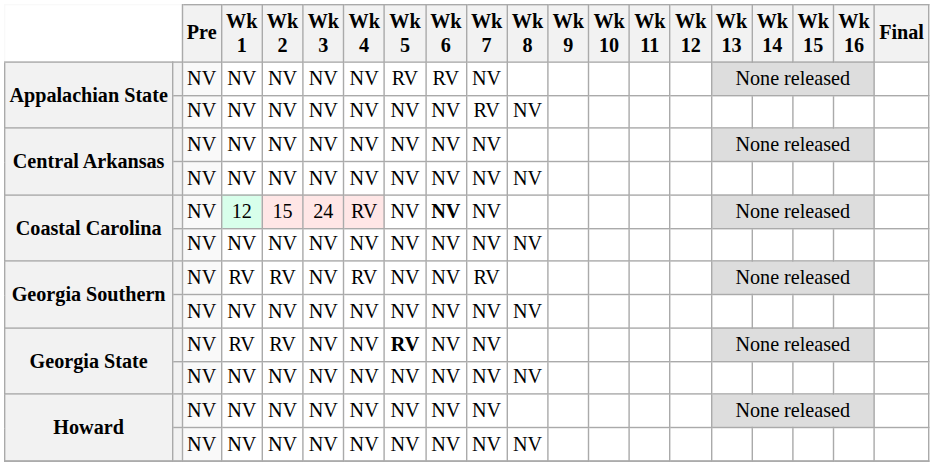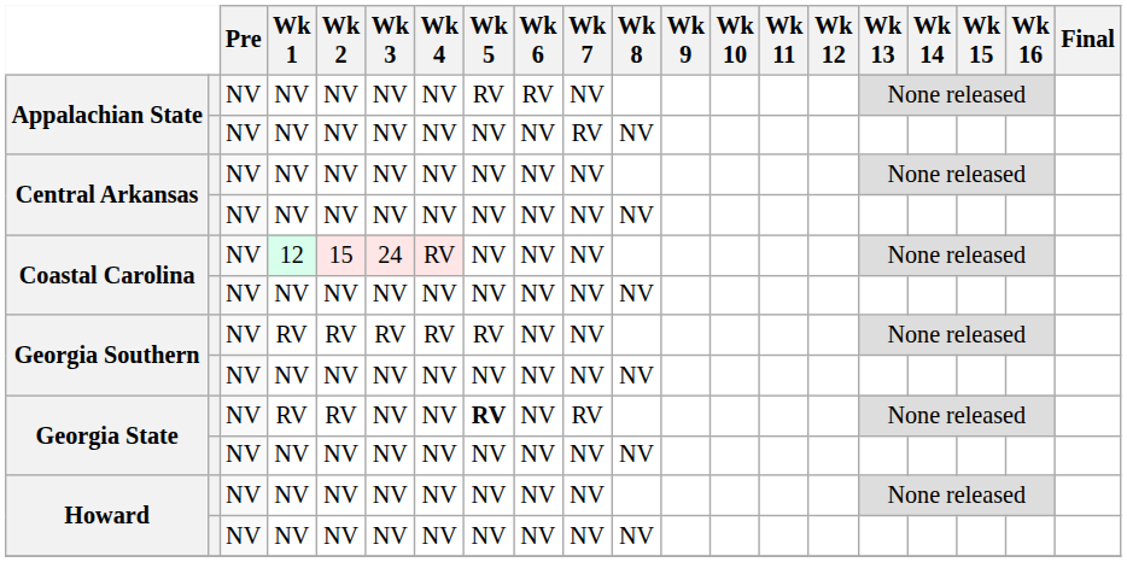 <table class="wikitable" style="white-space:nowrap;font-size:90%;text-align:center;">
 <tr>
 <th colspan=2 style="background:white; border-top-style:hidden; border-left-style:hidden;"> </th>
 <th>Pre</th>
 <th>Wk<br> 1</th>
 <th>Wk<br>2</th>
 <th>Wk<br>3</th>
 <th>Wk<br>4</th>
 <th>Wk<br>5</th>
 <th>Wk<br>6</th>
 <th>Wk<br>7</th>
 <th>Wk<br>8</th>
 <th>Wk<br>9</th>
 <th>Wk<br>10</th>
 <th>Wk<br>11</th>
 <th>Wk<br>12</th>
 <th>Wk<br>13</th>
 <th>Wk<br>14</th>
 <th>Wk<br>15</th>
 <th>Wk<br>16</th>
 <th>Final</th>
 </tr>
 <tr>
 <th rowspan=2 style=>Appalachian State</th>
 <th></th>
 <td>NV</td>
 <td style="background:#FFF;">NV</td>
 <td style="background:#FFF;">NV</td>
 <td style="background:#FFF;">NV</td>
 <td style="background:#FFF;">NV</td>
 <td style="background:#FFF;">RV</td>
 <td style="background:#FFF;">RV</td>
 <td style="background:#FFF;">NV</td>
 <td style="background:#FFF;"></td>
 <td style="background:#FFF;"></td>
 <td style="background:#FFF;"></td>
 <td style="background:#FFF;"></td>
 <td style="background:#FFF;"></td>
 <td colspan="4" style="background:#DDD;">None released</td>
 <td style="background:#FFF;"></td>
 </tr>
 <tr>
 <th></th>
 <td>NV</td>
 <td style="background:#FFF;">NV</td>
 <td style="background:#FFF;">NV</td>
 <td style="background:#FFF;">NV</td>
 <td style="background:#FFF;">NV</td>
 <td style="background:#FFF;">NV</td>
 <td style="background:#FFF;">NV</td>
 <td style="background:#FFF;">RV</td>
 <td style="background:#FFF;">NV</td>
 <td style="background:#FFF;"></td>
 <td style="background:#FFF;"></td>
 <td style="background:#FFF;"></td>
 <td style="background:#FFF;"></td>
 <td style="background:#FFF;"></td>
 <td style="background:#FFF;"></td>
 <td style="background:#FFF;"></td>
 <td style="background:#FFF;"></td>
 <td style="background:#FFF;"></td>
 </tr>
 <tr>
 <th rowspan=2 style=>Central Arkansas</th>
 <th></th>
 <td>NV</td>
 <td style="background:#FFF;">NV</td>
 <td style="background:#FFF;">NV</td>
 <td style="background:#FFF;">NV</td>
 <td style="background:#FFF;">NV</td>
 <td style="background:#FFF;">NV</td>
 <td style="background:#FFF;">NV</td>
 <td style="background:#FFF;">NV</td>
 <td style="background:#FFF;"></td>
 <td style="background:#FFF;"></td>
 <td style="background:#FFF;"></td>
 <td style="background:#FFF;"></td>
 <td style="background:#FFF;"></td>
 <td colspan="4" style="background:#DDD;">None released</td>
 <td style="background:#FFF;"></td>
 </tr>
 <tr>
 <th></th>
 <td>NV</td>
 <td style="background:#FFF;">NV</td>
 <td style="background:#FFF;">NV</td>
 <td style="background:#FFF;">NV</td>
 <td style="background:#FFF;">NV</td>
 <td style="background:#FFF;">NV</td>
 <td style="background:#FFF;">NV</td>
 <td style="background:#FFF;">NV</td>
 <td style="background:#FFF;">NV</td>
 <td style="background:#FFF;"></td>
 <td style="background:#FFF;"></td>
 <td style="background:#FFF;"></td>
 <td style="background:#FFF;"></td>
 <td style="background:#FFF;"></td>
 <td style="background:#FFF;"></td>
 <td style="background:#FFF;"></td>
 <td style="background:#FFF;"></td>
 <td style="background:#FFF;"></td>
 </tr>
 <tr>
 <th rowspan=2 style=>Coastal Carolina</th>
 <th></th>
 <td>NV</td>
 <td style="background:#d8ffeb;">12</td>
 <td style="background:#ffe6e6;">15</td>
 <td style="background:#ffe6e6;">24</td>
 <td style="background:#ffe6e6;">RV</td>
 <td style="background:#FFF;">NV</td>
-<td style="background:#FFF;"><strong>NV</strong></td>
+<td style="background:#FFF;">NV</td>
 <td style="background:#FFF;">NV</td>
 <td style="background:#FFF;"></td>
 <td style="background:#FFF;"></td>
 <td style="background:#FFF;"></td>
 <td style="background:#FFF;"></td>
 <td style="background:#FFF;"></td>
 <td colspan="4" style="background:#DDD;">None released</td>
 <td style="background:#FFF;"></td>
 </tr>
 <tr>
 <th></th>
 <td>NV</td>
 <td style="background:#FFF;">NV</td>
 <td style="background:#FFF;">NV</td>
 <td style="background:#FFF;">NV</td>
 <td style="background:#FFF;">NV</td>
 <td style="background:#FFF;">NV</td>
 <td style="background:#FFF;">NV</td>
 <td style="background:#FFF;">NV</td>
 <td style="background:#FFF;">NV</td>
 <td style="background:#FFF;"></td>
 <td style="background:#FFF;"></td>
 <td style="background:#FFF;"></td>
 <td style="background:#FFF;"></td>
 <td style="background:#FFF;"></td>
 <td style="background:#FFF;"></td>
 <td style="background:#FFF;"></td>
 <td style="background:#FFF;"></td>
 <td style="background:#FFF;"></td>
 </tr>
 <tr>
 <th rowspan=2 style=>Georgia Southern</th>
 <th></th>
 <td>NV</td>
 <td style="background:#FFF;">RV</td>
 <td style="background:#FFF;">RV</td>
-<td style="background:#FFF;">NV</td>
+<td style="background:#FFF;">RV</td>
+<td style="background:#FFF;">RV</td>
 <td style="background:#FFF;">RV</td>
 <td style="background:#FFF;">NV</td>
 <td style="background:#FFF;">NV</td>
-<td style="background:#FFF;">RV</td>
 <td style="background:#FFF;"></td>
 <td style="background:#FFF;"></td>
 <td style="background:#FFF;"></td>
 <td style="background:#FFF;"></td>
 <td style="background:#FFF;"></td>
 <td colspan="4" style="background:#DDD;">None released</td>
 <td style="background:#FFF;"></td>
 </tr>
 <tr>
 <th></th>
 <td>NV</td>
 <td style="background:#FFF;">NV</td>
 <td style="background:#FFF;">NV</td>
 <td style="background:#FFF;">NV</td>
 <td style="background:#FFF;">NV</td>
 <td style="background:#FFF;">NV</td>
 <td style="background:#FFF;">NV</td>
 <td style="background:#FFF;">NV</td>
 <td style="background:#FFF;">NV</td>
 <td style="background:#FFF;"></td>
 <td style="background:#FFF;"></td>
 <td style="background:#FFF;"></td>
 <td style="background:#FFF;"></td>
 <td style="background:#FFF;"></td>
 <td style="background:#FFF;"></td>
 <td style="background:#FFF;"></td>
 <td style="background:#FFF;"></td>
 <td style="background:#FFF;"></td>
 </tr>
 <tr>
 <th rowspan=2 style=>Georgia State</th>
 <th></th>
 <td>NV</td>
 <td style="background:#FFF;">RV</td>
 <td style="background:#FFF;">RV</td>
 <td style="background:#FFF;">NV</td>
 <td style="background:#FFF;">NV</td>
 <td style="background:#FFF;"><strong>RV</strong></td>
 <td style="background:#FFF;">NV</td>
-<td style="background:#FFF;">NV</td>
+<td style="background:#FFF;">RV</td>
 <td style="background:#FFF;"></td>
 <td style="background:#FFF;"></td>
 <td style="background:#FFF;"></td>
 <td style="background:#FFF;"></td>
 <td style="background:#FFF;"></td>
 <td colspan="4" style="background:#DDD;">None released</td>
 <td style="background:#FFF;"></td>
 </tr>
 <tr>
 <th></th>
 <td>NV</td>
 <td style="background:#FFF;">NV</td>
 <td style="background:#FFF;">NV</td>
 <td style="background:#FFF;">NV</td>
 <td style="background:#FFF;">NV</td>
 <td style="background:#FFF;">NV</td>
 <td style="background:#FFF;">NV</td>
 <td style="background:#FFF;">NV</td>
 <td style="background:#FFF;">NV</td>
 <td style="background:#FFF;"></td>
 <td style="background:#FFF;"></td>
 <td style="background:#FFF;"></td>
 <td style="background:#FFF;"></td>
 <td style="background:#FFF;"></td>
 <td style="background:#FFF;"></td>
 <td style="background:#FFF;"></td>
 <td style="background:#FFF;"></td>
 <td style="background:#FFF;"></td>
 </tr>
 <tr>
 <th rowspan=2 style=>Howard</th>
 <th></th>
 <td>NV</td>
 <td style="background:#FFF;">NV</td>
 <td style="background:#FFF;">NV</td>
 <td style="background:#FFF;">NV</td>
 <td style="background:#FFF;">NV</td>
 <td style="background:#FFF;">NV</td>
 <td style="background:#FFF;">NV</td>
 <td style="background:#FFF;">NV</td>
 <td style="background:#FFF;"></td>
 <td style="background:#FFF;"></td>
 <td style="background:#FFF;"></td>
 <td style="background:#FFF;"></td>
 <td style="background:#FFF;"></td>
 <td colspan="4" style="background:#DDD;">None released</td>
 <td style="background:#FFF;"></td>
 </tr>
 <tr>
 <th></th>
 <td>NV</td>
 <td style="background:#FFF;">NV</td>
 <td style="background:#FFF;">NV</td>
 <td style="background:#FFF;">NV</td>
 <td style="background:#FFF;">NV</td>
 <td style="background:#FFF;">NV</td>
 <td style="background:#FFF;">NV</td>
 <td style="background:#FFF;">NV</td>
 <td style="background:#FFF;">NV</td>
 <td style="background:#FFF;"></td>
 <td style="background:#FFF;"></td>
 <td style="background:#FFF;"></td>
 <td style="background:#FFF;"></td>
 <td style="background:#FFF;"></td>
 <td style="background:#FFF;"></td>
 <td style="background:#FFF;"></td>
 <td style="background:#FFF;"></td>
 <td style="background:#FFF;"></td>
 </tr>
 <tr>
 </tr>
 </table>
